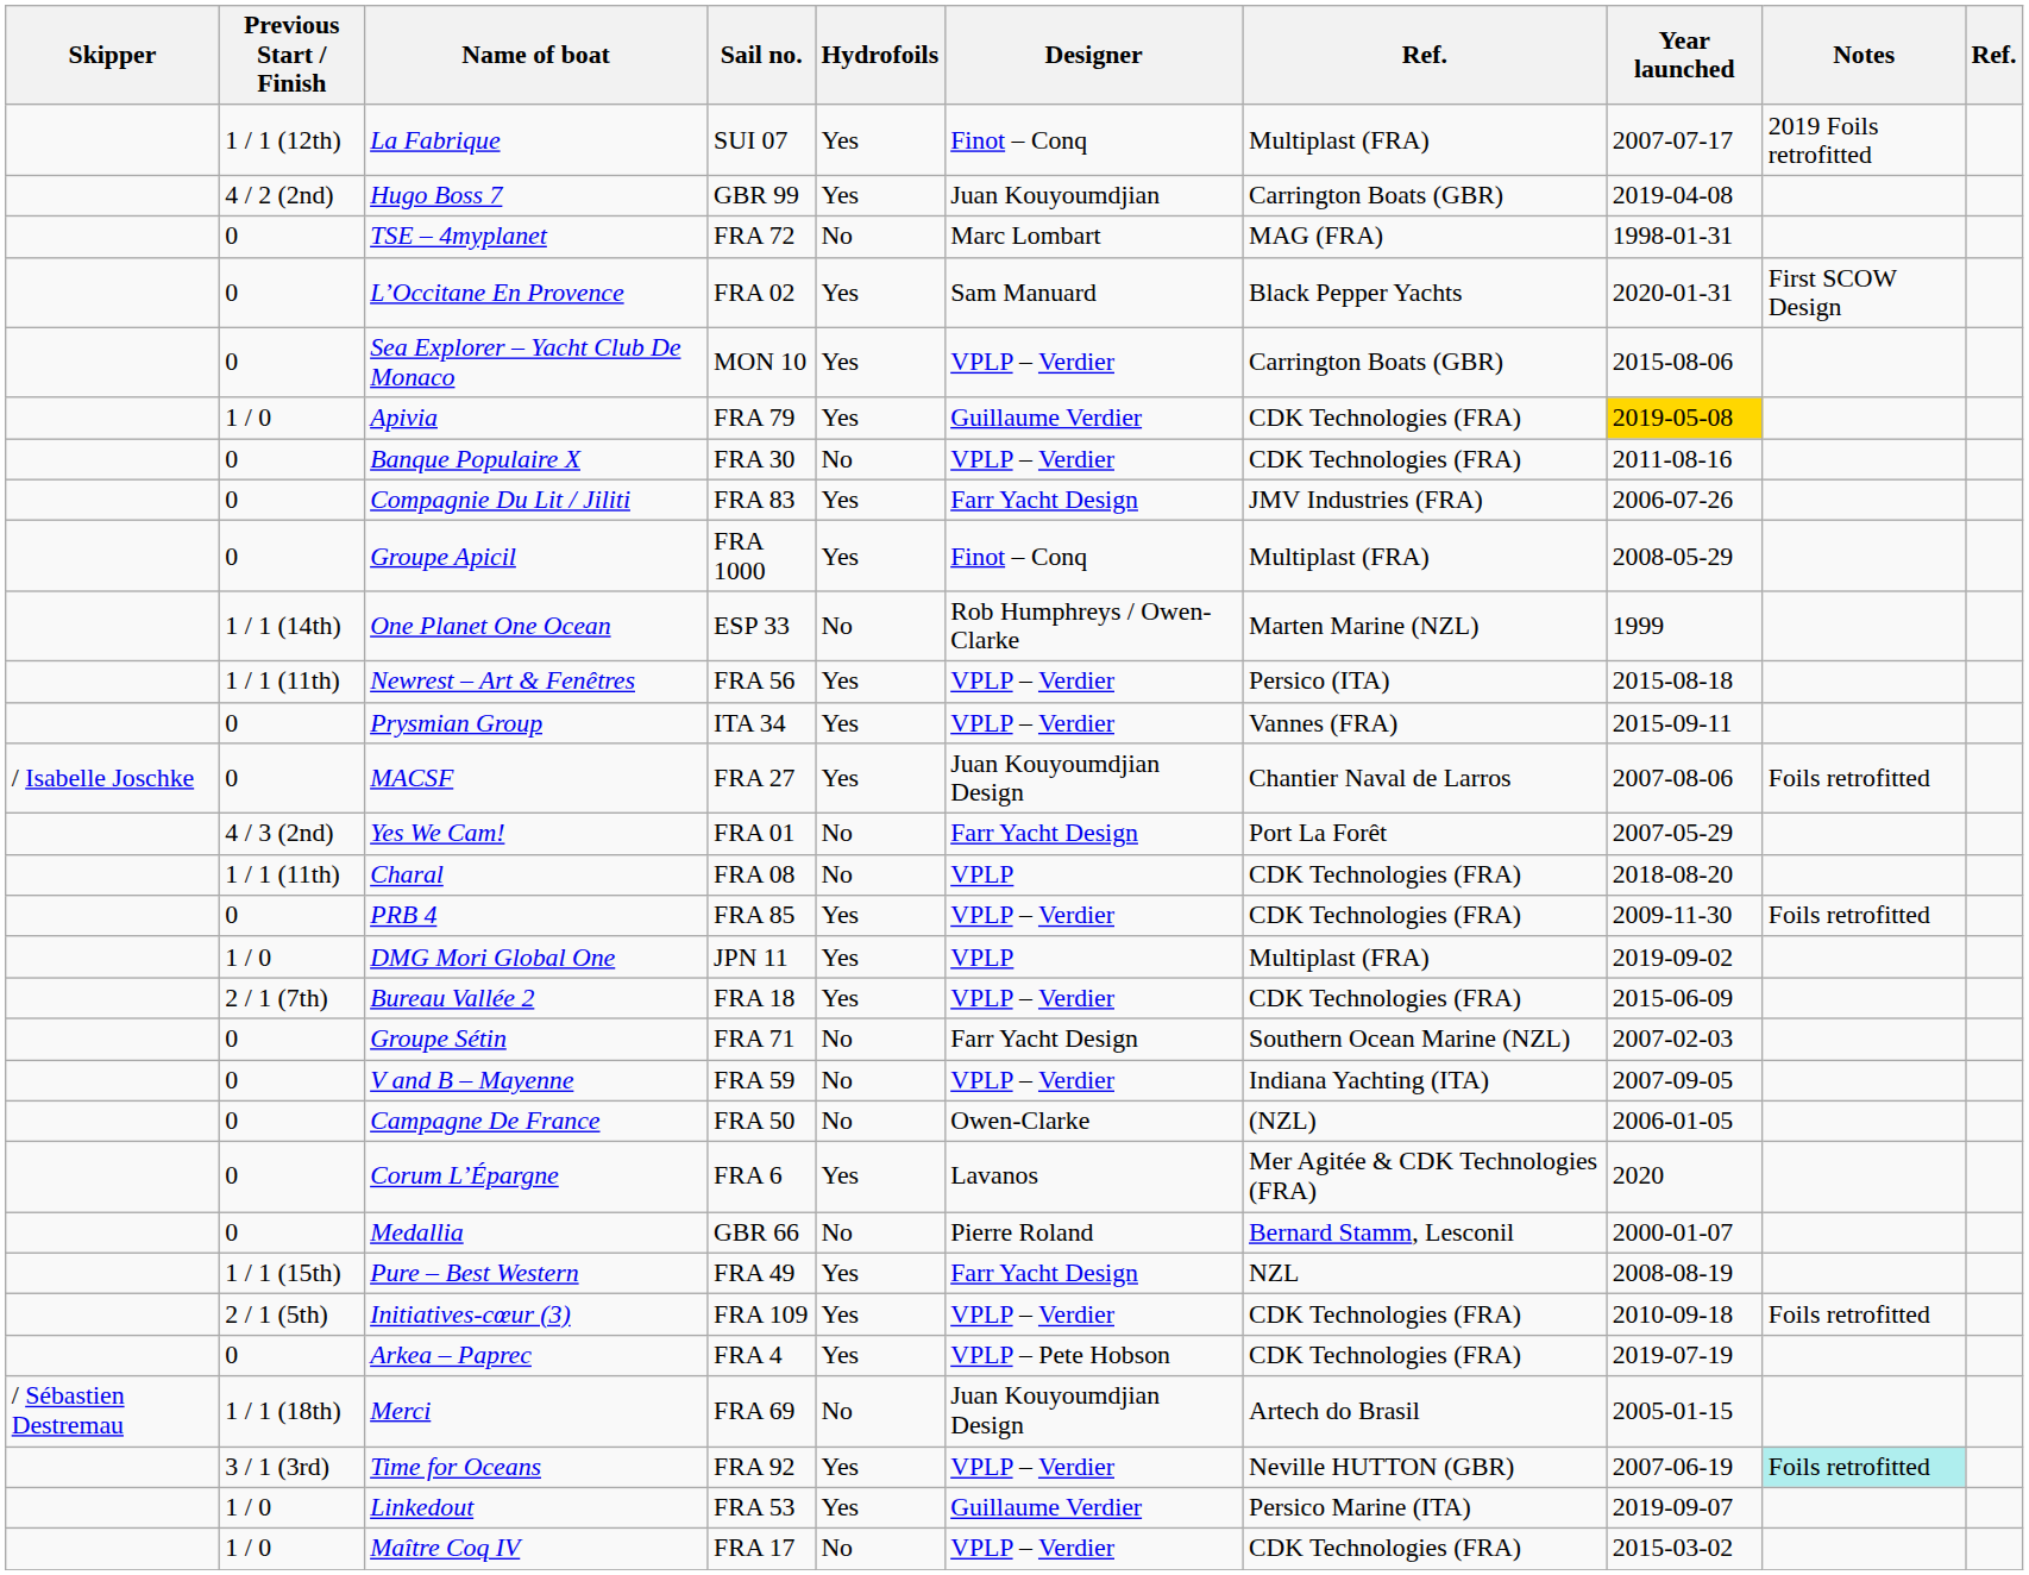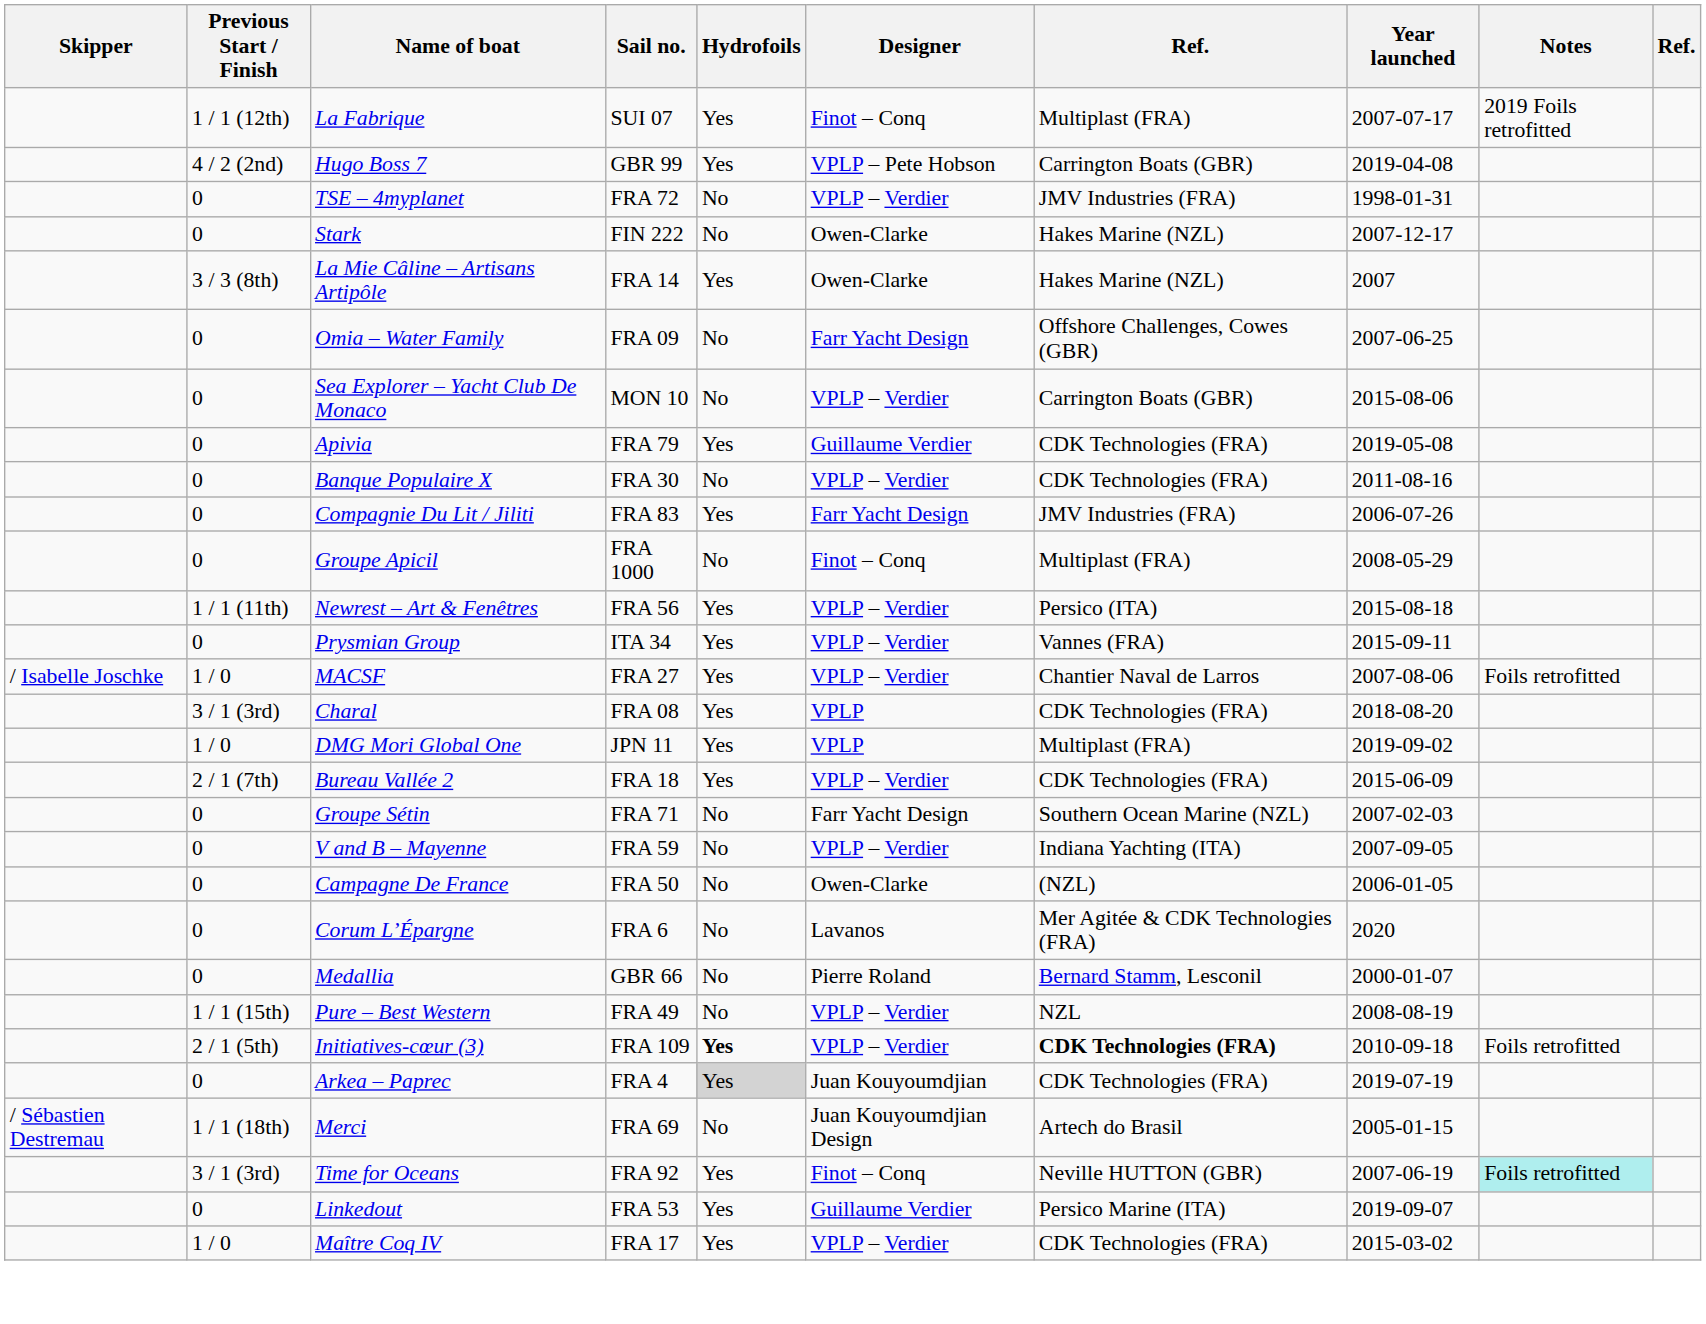 <table class="wikitable sortable">
 <tr>
 <th>Skipper</th>
 <th>Previous<br>Start / Finish</th>
 <th>Name of boat</th>
 <th>Sail no.</th>
 <th>Hydrofoils</th>
 <th>Designer</th>
 <th>Ref.</th>
 <th>Year launched</th>
 <th>Notes</th>
 <th>Ref.</th>
 </tr>
 <tr>
 <td></td>
 <td>1 / 1 (12th)</td>
 <td><em><a href='#'>La Fabrique</a></em></td>
 <td>SUI 07</td>
 <td>Yes</td>
 <td><a href='#'>Finot</a> – Conq</td>
 <td>Multiplast (FRA)</td>
 <td>2007-07-17</td>
 <td>2019 Foils retrofitted</td>
 <td></td>
 </tr>
 <tr>
 <td></td>
 <td>4 / 2 (2nd)</td>
 <td><em><a href='#'>Hugo Boss 7</a></em></td>
 <td>GBR 99</td>
 <td>Yes</td>
-<td>Juan Kouyoumdjian</td>
+<td><a href='#'>VPLP</a> – Pete Hobson</td>
 <td>Carrington Boats (GBR)</td>
 <td>2019-04-08</td>
 <td></td>
 <td></td>
 </tr>
 <tr>
 <td></td>
 <td>0</td>
 <td><em><a href='#'>TSE – 4myplanet</a></em></td>
 <td>FRA 72</td>
 <td>No</td>
-<td>Marc Lombart</td>
-<td>MAG (FRA)</td>
+<td><a href='#'>VPLP</a> – <a href='#'>Verdier</a></td>
+<td>JMV Industries (FRA)</td>
 <td>1998-01-31</td>
 <td></td>
 <td></td>
 </tr>
 <tr>
 <td></td>
 <td>0</td>
-<td><em><a href='#'>L’Occitane En Provence</a></em></td>
-<td>FRA 02</td>
+<td><em><a href='#'>Stark</a></em></td>
+<td>FIN 222</td>
+<td>No</td>
+<td>Owen-Clarke</td>
+<td>Hakes Marine (NZL)</td>
+<td>2007-12-17</td>
+<td></td>
+<td></td>
+</tr>
+<tr>
+<td></td>
+<td>3 / 3 (8th)</td>
+<td><em><a href='#'>La Mie Câline – Artisans Artipôle</a></em></td>
+<td>FRA 14</td>
 <td>Yes</td>
-<td>Sam Manuard</td>
-<td>Black Pepper Yachts</td>
-<td>2020-01-31</td>
-<td>First SCOW Design</td>
+<td>Owen-Clarke</td>
+<td>Hakes Marine (NZL)</td>
+<td>2007</td>
+<td></td>
+<td></td>
+</tr>
+<tr>
+<td></td>
+<td>0</td>
+<td><em><a href='#'>Omia – Water Family</a></em></td>
+<td>FRA 09</td>
+<td>No</td>
+<td><a href='#'>Farr Yacht Design</a></td>
+<td>Offshore Challenges, Cowes (GBR)</td>
+<td>2007-06-25</td>
+<td></td>
 <td></td>
 </tr>
 <tr>
 <td></td>
 <td>0</td>
 <td><em><a href='#'>Sea Explorer – Yacht Club De Monaco</a></em></td>
 <td>MON 10</td>
-<td>Yes</td>
+<td>No</td>
 <td><a href='#'>VPLP</a> – <a href='#'>Verdier</a></td>
 <td>Carrington Boats (GBR)</td>
 <td>2015-08-06</td>
 <td></td>
 <td></td>
 </tr>
 <tr>
 <td></td>
-<td>1 / 0</td>
+<td>0</td>
 <td><em><a href='#'>Apivia</a></em></td>
 <td>FRA 79</td>
 <td>Yes</td>
 <td><a href='#'>Guillaume Verdier</a></td>
 <td>CDK Technologies (FRA)</td>
-<td style="background: gold;">2019-05-08</td>
+<td>2019-05-08</td>
 <td></td>
 <td></td>
 </tr>
 <tr>
 <td></td>
 <td>0</td>
 <td><em><a href='#'>Banque Populaire X</a></em></td>
 <td>FRA 30</td>
 <td>No</td>
 <td><a href='#'>VPLP</a> – <a href='#'>Verdier</a></td>
 <td>CDK Technologies (FRA)</td>
 <td>2011-08-16</td>
 <td></td>
 <td></td>
 </tr>
 <tr>
 <td></td>
 <td>0</td>
 <td><a href='#'><em>Compagnie Du Lit / Jiliti</em></a></td>
 <td>FRA 83</td>
 <td>Yes</td>
 <td><a href='#'>Farr Yacht Design</a></td>
 <td>JMV Industries (FRA)</td>
 <td>2006-07-26</td>
 <td></td>
 <td></td>
 </tr>
 <tr>
 <td></td>
 <td>0</td>
 <td><em><a href='#'>Groupe Apicil</a></em></td>
 <td>FRA 1000</td>
-<td>Yes</td>
+<td>No</td>
 <td><a href='#'>Finot</a> – Conq</td>
 <td>Multiplast (FRA)</td>
 <td>2008-05-29</td>
-<td></td>
-<td></td>
-</tr>
-<tr>
-<td></td>
-<td>1 / 1 (14th)</td>
-<td><em><a href='#'>One Planet One Ocean</a></em></td>
-<td>ESP 33</td>
-<td>No</td>
-<td>Rob Humphreys / Owen-Clarke</td>
-<td>Marten Marine (NZL)</td>
-<td>1999</td>
 <td></td>
 <td></td>
 </tr>
 <tr>
 <td></td>
 <td>1 / 1 (11th)</td>
 <td><em><a href='#'>Newrest – Art & Fenêtres</a></em></td>
 <td>FRA 56</td>
 <td>Yes</td>
 <td><a href='#'>VPLP</a> – <a href='#'>Verdier</a></td>
 <td>Persico (ITA)</td>
 <td>2015-08-18</td>
 <td></td>
 <td></td>
 </tr>
 <tr>
 <td></td>
 <td>0</td>
 <td><em><a href='#'>Prysmian Group</a></em></td>
 <td>ITA 34</td>
 <td>Yes</td>
 <td><a href='#'>VPLP</a> – <a href='#'>Verdier</a></td>
 <td>Vannes (FRA)</td>
 <td>2015-09-11</td>
 <td></td>
 <td></td>
 </tr>
 <tr>
 <td>/ <a href='#'>Isabelle Joschke</a></td>
-<td>0</td>
+<td>1 / 0</td>
 <td><em><a href='#'>MACSF</a></em></td>
 <td>FRA 27</td>
 <td>Yes</td>
-<td>Juan Kouyoumdjian Design</td>
+<td><a href='#'>VPLP</a> – <a href='#'>Verdier</a></td>
 <td>Chantier Naval de Larros</td>
 <td>2007-08-06</td>
 <td>Foils retrofitted</td>
 <td></td>
 </tr>
 <tr>
 <td></td>
-<td>4 / 3 (2nd)</td>
-<td><em><a href='#'>Yes We Cam!</a></em></td>
-<td>FRA 01</td>
-<td>No</td>
-<td><a href='#'>Farr Yacht Design</a></td>
-<td>Port La Forêt</td>
-<td>2007-05-29</td>
-<td></td>
-<td></td>
-</tr>
-<tr>
-<td></td>
-<td>1 / 1 (11th)</td>
+<td>3 / 1 (3rd)</td>
 <td><em><a href='#'>Charal</a></em></td>
 <td>FRA 08</td>
-<td>No</td>
+<td>Yes</td>
 <td><a href='#'>VPLP</a></td>
 <td>CDK Technologies (FRA)</td>
 <td>2018-08-20</td>
 <td></td>
-<td></td>
-</tr>
-<tr>
-<td></td>
-<td>0</td>
-<td><em><a href='#'>PRB 4</a></em></td>
-<td>FRA 85</td>
-<td>Yes</td>
-<td><a href='#'>VPLP</a> – <a href='#'>Verdier</a></td>
-<td>CDK Technologies (FRA)</td>
-<td>2009-11-30</td>
-<td>Foils retrofitted</td>
 <td></td>
 </tr>
 <tr>
 <td></td>
 <td>1 / 0</td>
 <td><em><a href='#'>DMG Mori Global One</a></em></td>
 <td>JPN 11</td>
 <td>Yes</td>
 <td><a href='#'>VPLP</a></td>
 <td>Multiplast (FRA)</td>
 <td>2019-09-02</td>
 <td></td>
 <td></td>
 </tr>
 <tr>
 <td></td>
 <td>2 / 1 (7th)</td>
 <td><em><a href='#'>Bureau Vallée 2</a></em></td>
 <td>FRA 18</td>
 <td>Yes</td>
 <td><a href='#'>VPLP</a> – <a href='#'>Verdier</a></td>
 <td>CDK Technologies (FRA)</td>
 <td>2015-06-09</td>
 <td></td>
 <td></td>
 </tr>
 <tr>
 <td></td>
 <td>0</td>
 <td><em><a href='#'>Groupe Sétin</a></em></td>
 <td>FRA 71</td>
 <td>No</td>
 <td>Farr Yacht Design</td>
 <td>Southern Ocean Marine (NZL)</td>
 <td>2007-02-03</td>
 <td></td>
 <td></td>
 </tr>
 <tr>
 <td></td>
 <td>0</td>
 <td><em><a href='#'>V and B – Mayenne</a></em></td>
 <td>FRA 59</td>
 <td>No</td>
 <td><a href='#'>VPLP</a> – <a href='#'>Verdier</a></td>
 <td>Indiana Yachting (ITA)</td>
 <td>2007-09-05</td>
 <td></td>
 <td></td>
 </tr>
 <tr>
 <td></td>
 <td>0</td>
 <td><em><a href='#'>Campagne De France</a></em></td>
 <td>FRA 50</td>
 <td>No</td>
 <td>Owen-Clarke</td>
 <td>(NZL)</td>
 <td>2006-01-05</td>
 <td></td>
 <td></td>
 </tr>
 <tr>
 <td></td>
 <td>0</td>
 <td><em><a href='#'>Corum L’Épargne</a></em></td>
 <td>FRA 6</td>
-<td>Yes</td>
+<td>No</td>
 <td>Lavanos</td>
 <td>Mer Agitée & CDK Technologies (FRA)</td>
 <td>2020</td>
 <td></td>
 <td></td>
 </tr>
 <tr>
 <td></td>
 <td>0</td>
 <td><em><a href='#'>Medallia</a></em></td>
 <td>GBR 66</td>
 <td>No</td>
 <td>Pierre Roland</td>
 <td><a href='#'>Bernard Stamm</a>, Lesconil</td>
 <td>2000-01-07</td>
 <td></td>
 <td></td>
 </tr>
 <tr>
 <td></td>
 <td>1 / 1 (15th)</td>
 <td><em><a href='#'>Pure – Best Western</a></em></td>
 <td>FRA 49</td>
-<td>Yes</td>
-<td><a href='#'>Farr Yacht Design</a></td>
+<td>No</td>
+<td><a href='#'>VPLP</a> – <a href='#'>Verdier</a></td>
 <td>NZL</td>
 <td>2008-08-19</td>
 <td></td>
 <td></td>
 </tr>
 <tr>
 <td></td>
 <td>2 / 1 (5th)</td>
 <td><em><a href='#'>Initiatives-cœur (3)</a></em></td>
 <td>FRA 109</td>
-<td>Yes</td>
+<td><strong>Yes</strong></td>
 <td><a href='#'>VPLP</a> – <a href='#'>Verdier</a></td>
-<td>CDK Technologies (FRA)</td>
+<td><strong>CDK Technologies (FRA)</strong></td>
 <td>2010-09-18</td>
 <td>Foils retrofitted</td>
 <td></td>
 </tr>
 <tr>
 <td></td>
 <td>0</td>
 <td><em><a href='#'>Arkea – Paprec</a></em></td>
 <td>FRA 4</td>
-<td>Yes</td>
-<td><a href='#'>VPLP</a> – Pete Hobson</td>
+<td style="background: lightgrey;">Yes</td>
+<td>Juan Kouyoumdjian</td>
 <td>CDK Technologies (FRA)</td>
 <td>2019-07-19</td>
 <td></td>
 <td></td>
 </tr>
 <tr>
 <td>/ <a href='#'>Sébastien Destremau</a></td>
 <td>1 / 1 (18th)</td>
 <td><em><a href='#'>Merci</a></em></td>
 <td>FRA 69</td>
 <td>No</td>
 <td>Juan Kouyoumdjian Design</td>
 <td>Artech do Brasil</td>
 <td>2005-01-15</td>
 <td></td>
 <td></td>
 </tr>
 <tr>
 <td></td>
 <td>3 / 1 (3rd)</td>
 <td><em><a href='#'>Time for Oceans</a></em></td>
 <td>FRA 92</td>
 <td>Yes</td>
-<td><a href='#'>VPLP</a> – <a href='#'>Verdier</a></td>
+<td><a href='#'>Finot</a> – Conq</td>
 <td>Neville HUTTON (GBR)</td>
 <td>2007-06-19</td>
 <td style="background: paleturquoise;">Foils retrofitted</td>
 <td></td>
 </tr>
 <tr>
 <td></td>
-<td>1 / 0</td>
+<td>0</td>
 <td><em><a href='#'>Linkedout</a></em></td>
 <td>FRA 53</td>
 <td>Yes</td>
 <td><a href='#'>Guillaume Verdier</a></td>
 <td>Persico Marine (ITA)</td>
 <td>2019-09-07</td>
 <td></td>
 <td></td>
 </tr>
 <tr>
 <td></td>
 <td>1 / 0</td>
 <td><em><a href='#'>Maître Coq IV</a></em></td>
 <td>FRA 17</td>
-<td>No</td>
+<td>Yes</td>
 <td><a href='#'>VPLP</a> – <a href='#'>Verdier</a></td>
 <td>CDK Technologies (FRA)</td>
 <td>2015-03-02</td>
 <td></td>
 <td></td>
 </tr>
 </table>
